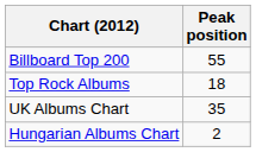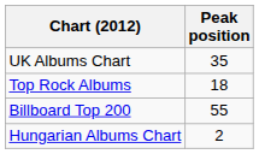 <table class="wikitable sortable">
 <tr>
 <th>Chart (2012)</th>
 <th>Peak<br>position</th>
 </tr>
 <tr>
-<td><a href='#'>Billboard Top 200</a></td>
-<td style="text-align:center;">55</td>
+<td>UK Albums Chart</td>
+<td style="text-align:center;">35</td>
 </tr>
 <tr>
 <td><a href='#'>Top Rock Albums</a></td>
 <td style="text-align:center;">18</td>
 </tr>
 <tr>
-<td>UK Albums Chart</td>
-<td style="text-align:center;">35</td>
+<td><a href='#'>Billboard Top 200</a></td>
+<td style="text-align:center;">55</td>
 </tr>
 <tr>
 <td><a href='#'>Hungarian Albums Chart</a></td>
 <td style="text-align:center;">2</td>
 </tr>
 </table>
